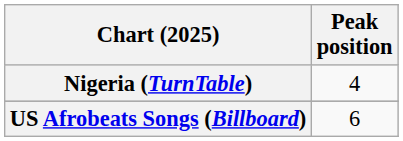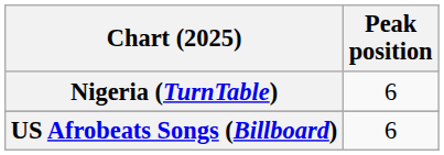 <table class="wikitable sortable plainrowheaders" style="text-align:center">
 <tr>
 <th scope="col">Chart (2025)</th>
 <th scope="col">Peak<br>position</th>
 </tr>
 <tr>
 <th scope="row">Nigeria (<a href='#'><em>TurnTable</em></a>)</th>
-<td>4</td>
+<td>6</td>
 </tr>
 <tr>
 </tr>
 <tr>
 </tr>
 <tr>
 </tr>
 <tr>
 <th scope="row">US <a href='#'>Afrobeats Songs</a> (<em><a href='#'>Billboard</a></em>)</th>
 <td>6</td>
 </tr>
 </table>
